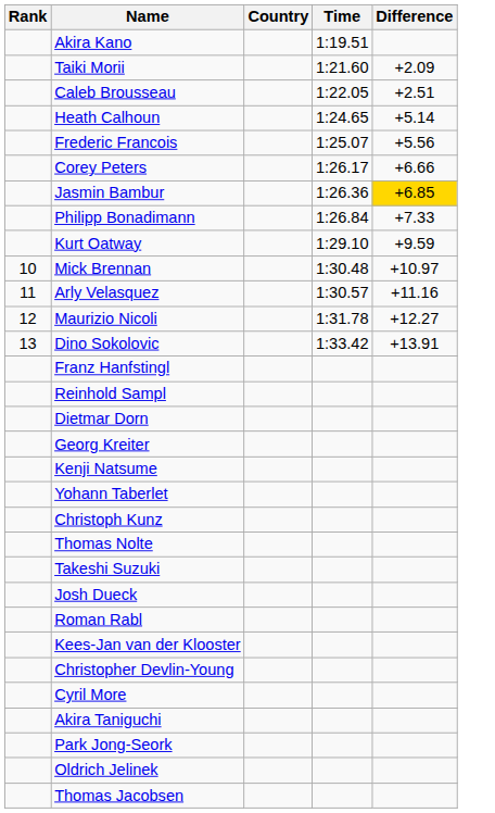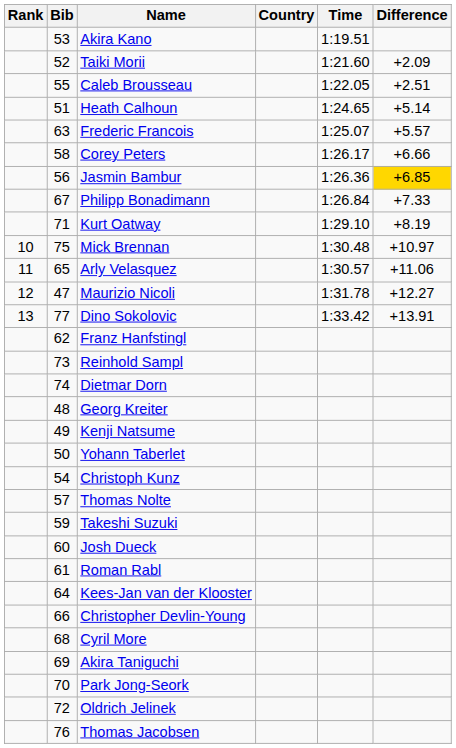 <table class="wikitable sortable" style="text-align:center">
 <tr>
 <th>Rank</th>
+<th>Bib</th>
 <th>Name</th>
 <th>Country</th>
 <th>Time</th>
 <th>Difference</th>
 </tr>
 <tr>
 <td></td>
+<td>53</td>
 <td align=left><a href='#'>Akira Kano</a></td>
 <td align=left></td>
 <td>1:19.51</td>
 <td></td>
 </tr>
 <tr>
 <td></td>
+<td>52</td>
 <td align=left><a href='#'>Taiki Morii</a></td>
 <td align=left></td>
 <td>1:21.60</td>
 <td>+2.09</td>
 </tr>
 <tr>
 <td></td>
+<td>55</td>
 <td align=left><a href='#'>Caleb Brousseau</a></td>
 <td align=left></td>
 <td>1:22.05</td>
 <td>+2.51</td>
 </tr>
 <tr>
 <td></td>
+<td>51</td>
 <td align=left><a href='#'>Heath Calhoun</a></td>
 <td align=left></td>
 <td>1:24.65</td>
 <td>+5.14</td>
 </tr>
 <tr>
 <td></td>
+<td>63</td>
 <td align=left><a href='#'>Frederic Francois</a></td>
 <td align=left></td>
 <td>1:25.07</td>
-<td>+5.56</td>
+<td>+5.57</td>
 </tr>
 <tr>
 <td></td>
+<td>58</td>
 <td align=left><a href='#'>Corey Peters</a></td>
 <td align=left></td>
 <td>1:26.17</td>
 <td>+6.66</td>
 </tr>
 <tr>
 <td></td>
+<td>56</td>
 <td align=left><a href='#'>Jasmin Bambur</a></td>
 <td align=left></td>
 <td>1:26.36</td>
 <td style="background: gold;">+6.85</td>
 </tr>
 <tr>
 <td></td>
+<td>67</td>
 <td align=left><a href='#'>Philipp Bonadimann</a></td>
 <td align=left></td>
 <td>1:26.84</td>
 <td>+7.33</td>
 </tr>
 <tr>
 <td></td>
+<td>71</td>
 <td align=left><a href='#'>Kurt Oatway</a></td>
 <td align=left></td>
 <td>1:29.10</td>
-<td>+9.59</td>
+<td>+8.19</td>
 </tr>
 <tr>
 <td>10</td>
+<td>75</td>
 <td align=left><a href='#'>Mick Brennan</a></td>
 <td align=left></td>
 <td>1:30.48</td>
 <td>+10.97</td>
 </tr>
 <tr>
 <td>11</td>
+<td>65</td>
 <td align=left><a href='#'>Arly Velasquez</a></td>
 <td align=left></td>
 <td>1:30.57</td>
-<td>+11.16</td>
+<td>+11.06</td>
 </tr>
 <tr>
 <td>12</td>
+<td>47</td>
 <td align=left><a href='#'>Maurizio Nicoli</a></td>
 <td align=left></td>
 <td>1:31.78</td>
 <td>+12.27</td>
 </tr>
 <tr>
 <td>13</td>
+<td>77</td>
 <td align=left><a href='#'>Dino Sokolovic</a></td>
 <td align=left></td>
 <td>1:33.42</td>
 <td>+13.91</td>
 </tr>
 <tr>
 <td></td>
+<td>62</td>
 <td align=left><a href='#'>Franz Hanfstingl</a></td>
 <td align=left></td>
 <td></td>
 <td></td>
 </tr>
 <tr>
 <td></td>
+<td>73</td>
 <td align=left><a href='#'>Reinhold Sampl</a></td>
 <td align=left></td>
 <td></td>
 <td></td>
 </tr>
 <tr>
 <td></td>
+<td>74</td>
 <td align=left><a href='#'>Dietmar Dorn</a></td>
 <td align=left></td>
 <td></td>
 <td></td>
 </tr>
 <tr>
 <td></td>
+<td>48</td>
 <td align=left><a href='#'>Georg Kreiter</a></td>
 <td align=left></td>
 <td></td>
 <td></td>
 </tr>
 <tr>
 <td></td>
+<td>49</td>
 <td align=left><a href='#'>Kenji Natsume</a></td>
 <td align=left></td>
 <td></td>
 <td></td>
 </tr>
 <tr>
 <td></td>
+<td>50</td>
 <td align=left><a href='#'>Yohann Taberlet</a></td>
 <td align=left></td>
 <td></td>
 <td></td>
 </tr>
 <tr>
 <td></td>
+<td>54</td>
 <td align=left><a href='#'>Christoph Kunz</a></td>
 <td align=left></td>
 <td></td>
 <td></td>
 </tr>
 <tr>
 <td></td>
+<td>57</td>
 <td align=left><a href='#'>Thomas Nolte</a></td>
 <td align=left></td>
 <td></td>
 <td></td>
 </tr>
 <tr>
 <td></td>
+<td>59</td>
 <td align=left><a href='#'>Takeshi Suzuki</a></td>
 <td align=left></td>
 <td></td>
 <td></td>
 </tr>
 <tr>
 <td></td>
+<td>60</td>
 <td align=left><a href='#'>Josh Dueck</a></td>
 <td align=left></td>
 <td></td>
 <td></td>
 </tr>
 <tr>
 <td></td>
+<td>61</td>
 <td align=left><a href='#'>Roman Rabl</a></td>
 <td align=left></td>
 <td></td>
 <td></td>
 </tr>
 <tr>
 <td></td>
+<td>64</td>
 <td align=left><a href='#'>Kees-Jan van der Klooster</a></td>
 <td align=left></td>
 <td></td>
 <td></td>
 </tr>
 <tr>
 <td></td>
+<td>66</td>
 <td align=left><a href='#'>Christopher Devlin-Young</a></td>
 <td align=left></td>
 <td></td>
 <td></td>
 </tr>
 <tr>
 <td></td>
+<td>68</td>
 <td align=left><a href='#'>Cyril More</a></td>
 <td align=left></td>
 <td></td>
 <td></td>
 </tr>
 <tr>
 <td></td>
+<td>69</td>
 <td align=left><a href='#'>Akira Taniguchi</a></td>
 <td align=left></td>
 <td></td>
 <td></td>
 </tr>
 <tr>
 <td></td>
+<td>70</td>
 <td align=left><a href='#'>Park Jong-Seork</a></td>
 <td align=left></td>
 <td></td>
 <td></td>
 </tr>
 <tr>
 <td></td>
+<td>72</td>
 <td align=left><a href='#'>Oldrich Jelinek</a></td>
 <td align=left></td>
 <td></td>
 <td></td>
 </tr>
 <tr>
 <td></td>
+<td>76</td>
 <td align=left><a href='#'>Thomas Jacobsen</a></td>
 <td align=left></td>
 <td></td>
 <td></td>
 </tr>
 </table>
